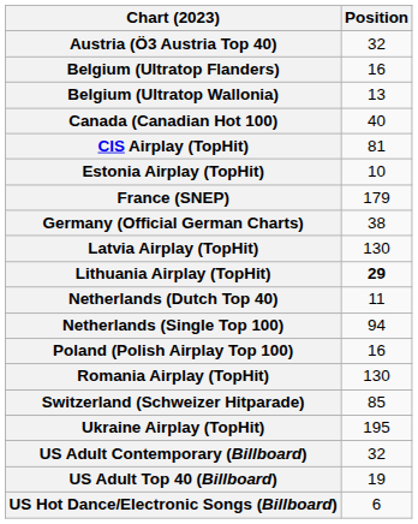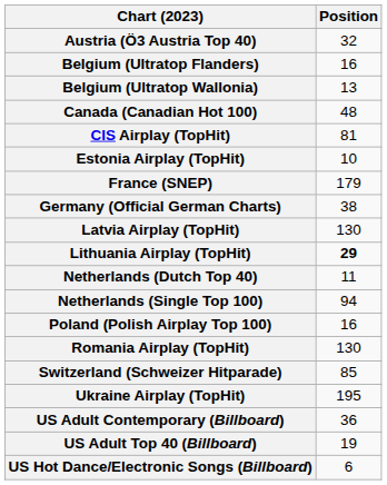 <table class="wikitable sortable plainrowheaders" style="text-align:center">
 <tr>
 <th scope="col">Chart (2023)</th>
 <th scope="col">Position</th>
 </tr>
 <tr>
 <th scope="row">Austria (Ö3 Austria Top 40)</th>
 <td>32</td>
 </tr>
 <tr>
 <th scope="row">Belgium (Ultratop Flanders)</th>
 <td>16</td>
 </tr>
 <tr>
 <th scope="row">Belgium (Ultratop Wallonia)</th>
 <td>13</td>
 </tr>
 <tr>
 <th scope="row">Canada (Canadian Hot 100)</th>
-<td>40</td>
+<td>48</td>
 </tr>
 <tr>
 <th scope="row"><a href='#'>CIS</a> Airplay (TopHit)</th>
 <td>81</td>
 </tr>
 <tr>
 <th scope="row">Estonia Airplay (TopHit)</th>
 <td>10</td>
 </tr>
 <tr>
 <th scope="row">France (SNEP)</th>
 <td>179</td>
 </tr>
 <tr>
 <th scope="row">Germany (Official German Charts)</th>
 <td>38</td>
 </tr>
 <tr>
 <th scope="row">Latvia Airplay (TopHit)</th>
 <td>130</td>
 </tr>
 <tr>
 <th scope="row">Lithuania Airplay (TopHit)</th>
 <td><strong>29</strong></td>
 </tr>
 <tr>
 <th scope="row">Netherlands (Dutch Top 40)</th>
 <td>11</td>
 </tr>
 <tr>
 <th scope="row">Netherlands (Single Top 100)</th>
 <td>94</td>
 </tr>
 <tr>
 <th scope="row">Poland (Polish Airplay Top 100)</th>
 <td>16</td>
 </tr>
 <tr>
 <th scope="row">Romania Airplay (TopHit)</th>
 <td>130</td>
 </tr>
 <tr>
 <th scope="row">Switzerland (Schweizer Hitparade)</th>
 <td>85</td>
 </tr>
 <tr>
 <th scope="row">Ukraine Airplay (TopHit)</th>
 <td>195</td>
 </tr>
 <tr>
 <th scope="row">US Adult Contemporary (<em>Billboard</em>)</th>
-<td>32</td>
+<td>36</td>
 </tr>
 <tr>
 <th scope="row">US Adult Top 40 (<em>Billboard</em>)</th>
 <td>19</td>
 </tr>
 <tr>
 <th scope="row">US Hot Dance/Electronic Songs (<em>Billboard</em>)</th>
 <td>6</td>
 </tr>
 </table>
